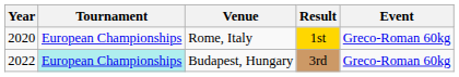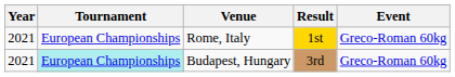 <table class="wikitable" style="font-size:95%;">
 <tr>
 <th>Year</th>
 <th>Tournament</th>
 <th>Venue</th>
 <th>Result</th>
 <th>Event</th>
 </tr>
 <tr>
-<td>2020</td>
+<td>2021</td>
 <td><a href='#'>European Championships</a></td>
 <td>Rome, Italy</td>
 <td align="center" bgcolor="gold">1st</td>
 <td><a href='#'>Greco-Roman 60kg</a></td>
 </tr>
 <tr>
-<td>2022</td>
+<td>2021</td>
 <td style="background: paleturquoise;"><a href='#'>European Championships</a></td>
 <td>Budapest, Hungary</td>
 <td align="center" bgcolor="cc9966">3rd</td>
 <td><a href='#'>Greco-Roman 60kg</a></td>
 </tr>
 </table>
